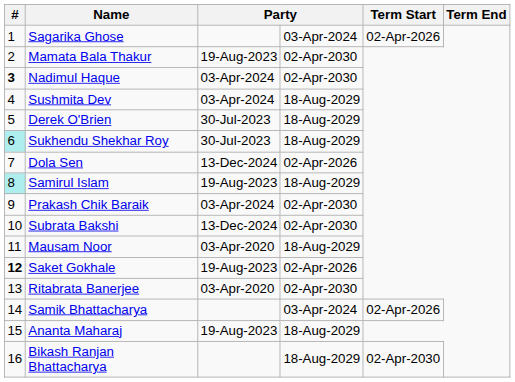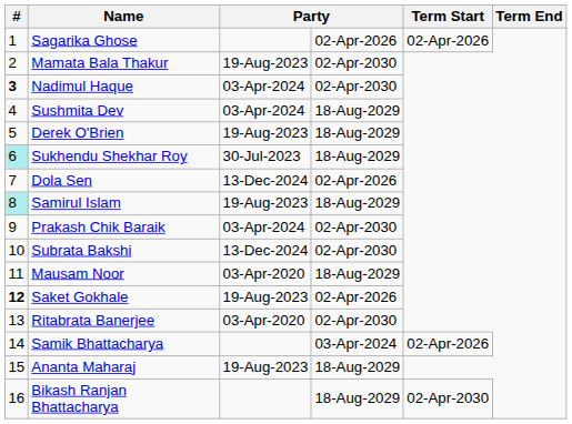 <table class="wikitable sortable">
 <tr>
 <th>#</th>
 <th style="width:200px">Name</th>
 <th colspan="2">Party</th>
 <th>Term Start</th>
 <th>Term End</th>
 </tr>
 <tr>
 <td>1</td>
 <td><a href='#'>Sagarika Ghose</a></td>
 <td></td>
-<td>03-Apr-2024</td>
+<td>02-Apr-2026</td>
 <td>02-Apr-2026</td>
 </tr>
 <tr>
 <td>2</td>
 <td><a href='#'>Mamata Bala Thakur</a></td>
 <td>19-Aug-2023</td>
 <td>02-Apr-2030</td>
 </tr>
 <tr>
 <td><strong>3</strong></td>
 <td><a href='#'>Nadimul Haque</a></td>
 <td>03-Apr-2024</td>
 <td>02-Apr-2030</td>
 </tr>
 <tr>
 <td>4</td>
 <td><a href='#'>Sushmita Dev</a></td>
 <td>03-Apr-2024</td>
 <td>18-Aug-2029</td>
 </tr>
 <tr>
 <td>5</td>
 <td><a href='#'>Derek O'Brien</a></td>
-<td>30-Jul-2023</td>
+<td>19-Aug-2023</td>
 <td>18-Aug-2029</td>
 </tr>
 <tr>
 <td style="background: paleturquoise;">6</td>
 <td><a href='#'>Sukhendu Shekhar Roy</a></td>
 <td>30-Jul-2023</td>
 <td>18-Aug-2029</td>
 </tr>
 <tr>
 <td>7</td>
 <td><a href='#'>Dola Sen</a></td>
 <td>13-Dec-2024</td>
 <td>02-Apr-2026</td>
 </tr>
 <tr>
 <td style="background: paleturquoise;">8</td>
 <td><a href='#'>Samirul Islam</a></td>
 <td>19-Aug-2023</td>
 <td>18-Aug-2029</td>
 </tr>
 <tr>
 <td>9</td>
 <td><a href='#'>Prakash Chik Baraik</a></td>
 <td>03-Apr-2024</td>
 <td>02-Apr-2030</td>
 </tr>
 <tr>
 <td>10</td>
 <td><a href='#'>Subrata Bakshi</a></td>
 <td>13-Dec-2024</td>
 <td>02-Apr-2030</td>
 </tr>
 <tr>
 <td>11</td>
 <td><a href='#'>Mausam Noor</a></td>
 <td>03-Apr-2020</td>
 <td>18-Aug-2029</td>
 </tr>
 <tr>
 <td><strong>12</strong></td>
 <td><a href='#'>Saket Gokhale</a></td>
 <td>19-Aug-2023</td>
 <td>02-Apr-2026</td>
 </tr>
 <tr>
 <td>13</td>
 <td><a href='#'>Ritabrata Banerjee</a></td>
 <td>03-Apr-2020</td>
 <td>02-Apr-2030</td>
 </tr>
 <tr>
 <td>14</td>
 <td><a href='#'>Samik Bhattacharya</a></td>
 <td></td>
 <td>03-Apr-2024</td>
 <td>02-Apr-2026</td>
 </tr>
 <tr>
 <td>15</td>
 <td><a href='#'>Ananta Maharaj</a></td>
 <td>19-Aug-2023</td>
 <td>18-Aug-2029</td>
 </tr>
 <tr>
 <td>16</td>
 <td><a href='#'>Bikash Ranjan Bhattacharya</a></td>
 <td></td>
 <td>18-Aug-2029</td>
 <td>02-Apr-2030</td>
 </tr>
 </table>
